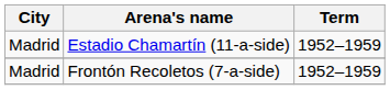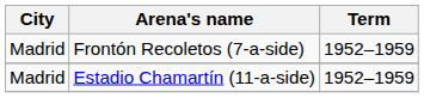 <table class="wikitable">
 <tr>
 <th>City</th>
 <th>Arena's name</th>
 <th>Term</th>
 </tr>
 <tr>
 <td>Madrid</td>
-<td><a href='#'>Estadio Chamartín</a> (11-a-side)</td>
+<td>Frontón Recoletos (7-a-side)</td>
 <td>1952–1959</td>
 </tr>
 <tr>
 </tr>
 <tr>
 <td>Madrid</td>
-<td>Frontón Recoletos (7-a-side)</td>
+<td><a href='#'>Estadio Chamartín</a> (11-a-side)</td>
 <td>1952–1959</td>
 </tr>
 <tr>
 </tr>
 </table>
